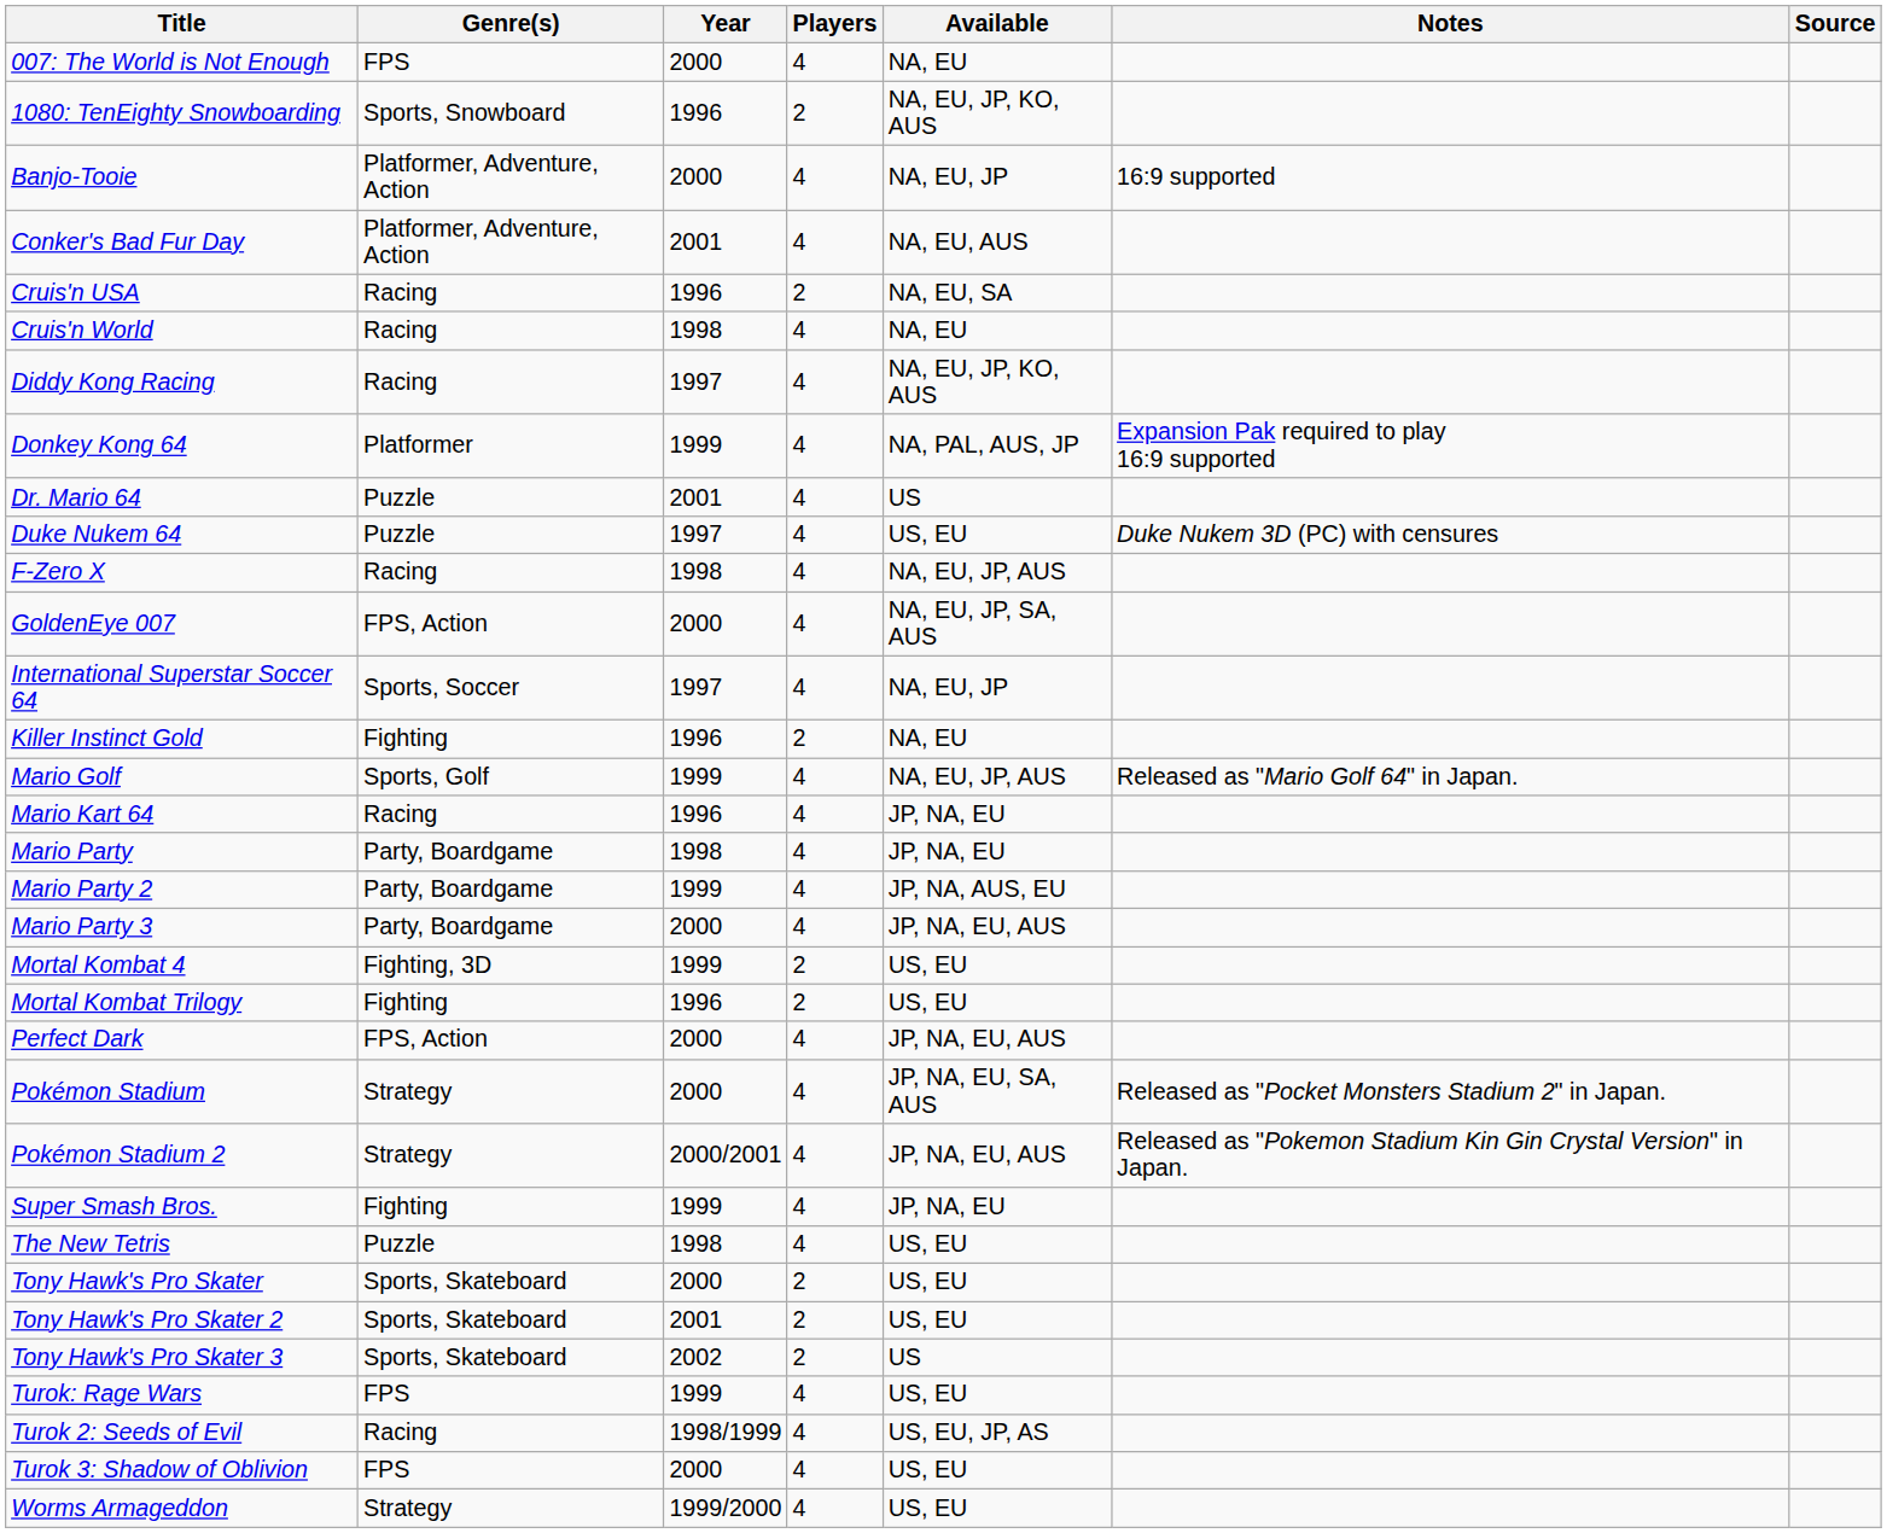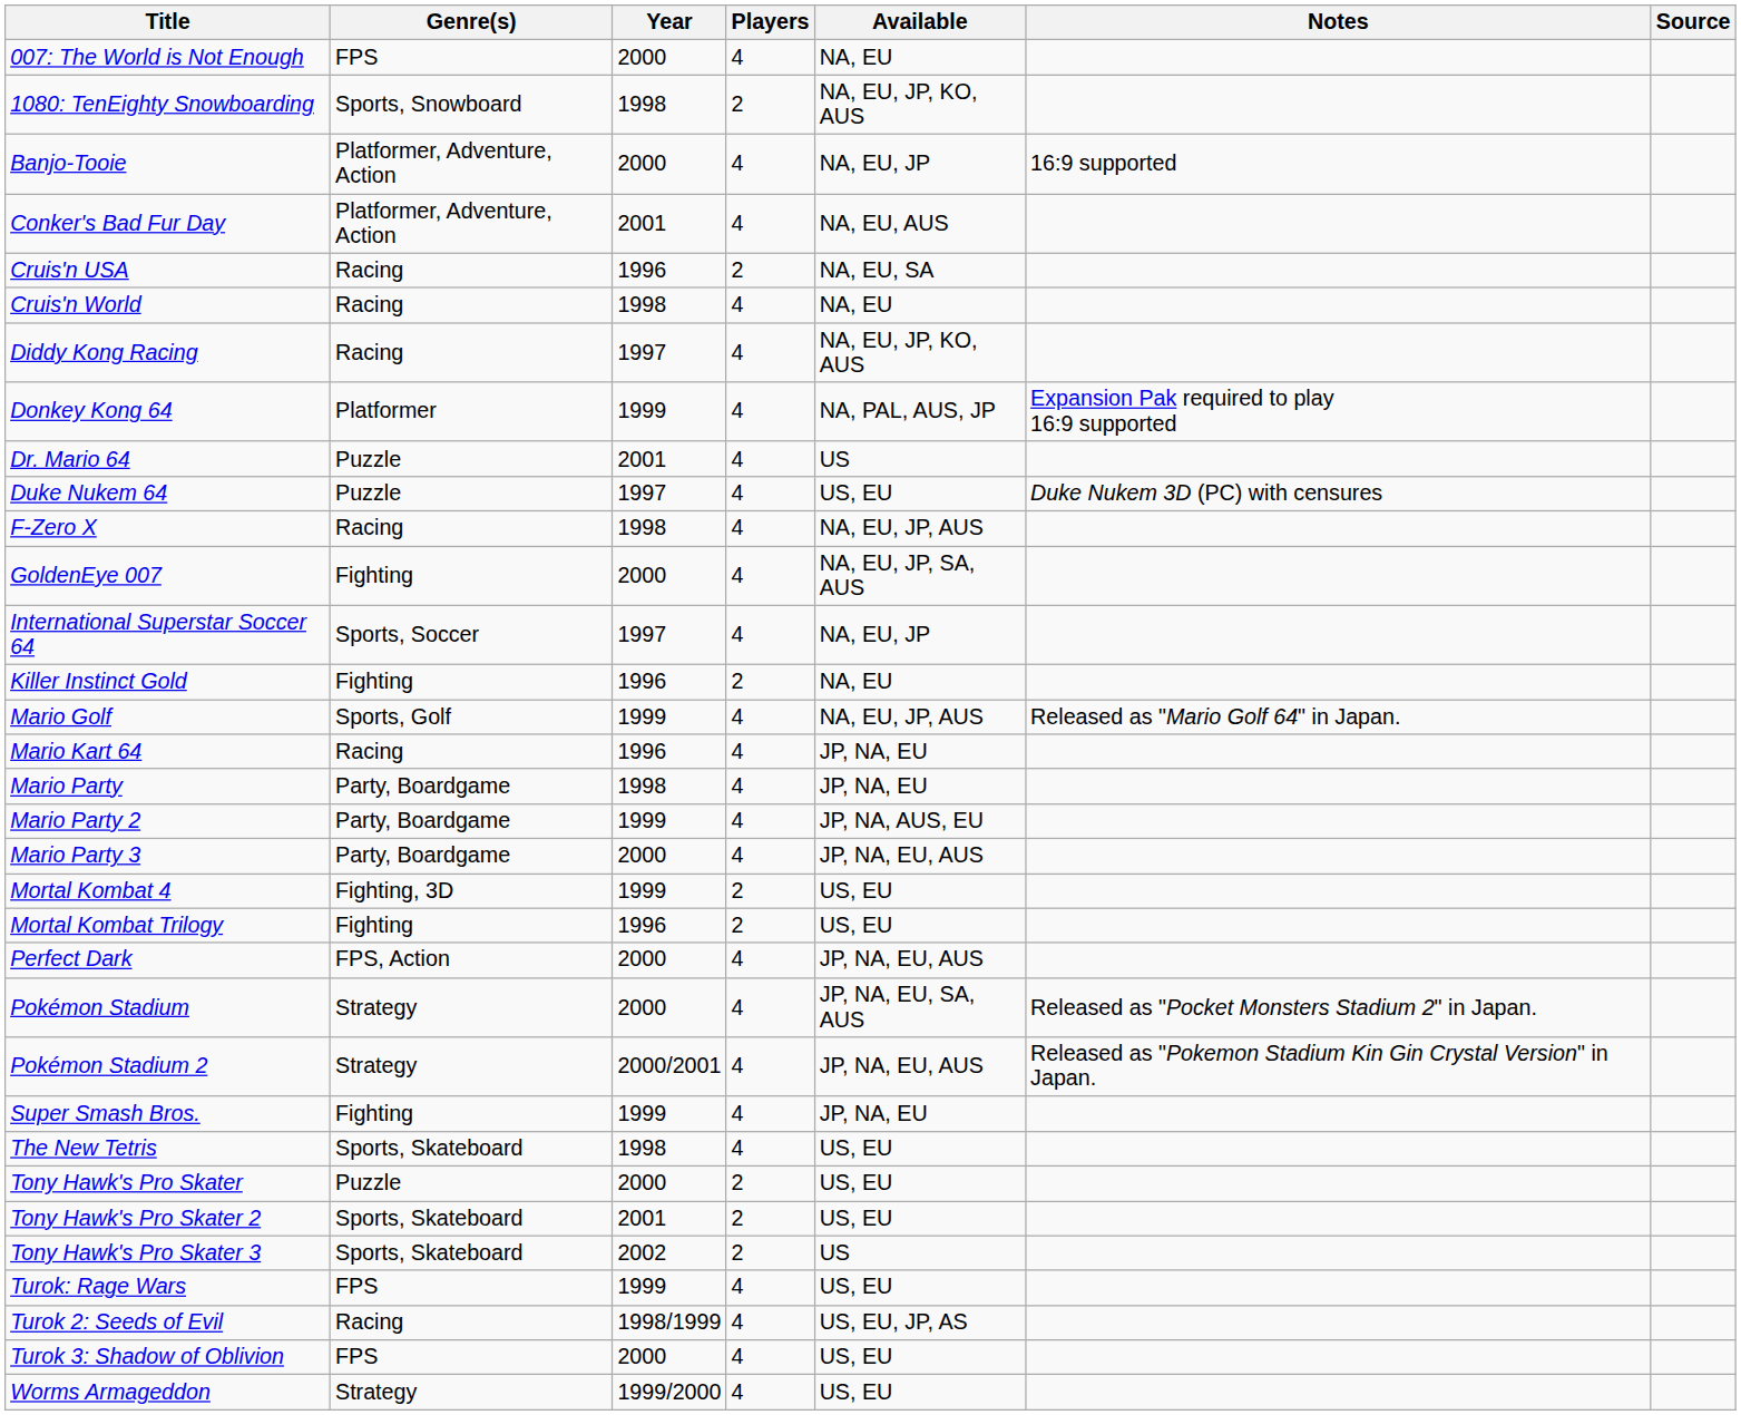 <table class="wikitable sortable" style="width:100%;">
 <tr>
 <th>Title</th>
 <th>Genre(s)</th>
 <th>Year</th>
 <th>Players</th>
 <th>Available</th>
 <th>Notes</th>
 <th>Source</th>
 </tr>
 <tr>
 <td><em><a href='#'>007: The World is Not Enough</a></em></td>
 <td>FPS</td>
 <td>2000</td>
 <td>4</td>
 <td>NA, EU</td>
 <td></td>
 <td></td>
 </tr>
 <tr>
 <td><em><a href='#'>1080: TenEighty Snowboarding</a></em></td>
 <td>Sports, Snowboard</td>
-<td>1996</td>
+<td>1998</td>
 <td>2</td>
 <td>NA, EU, JP, KO, AUS</td>
 <td></td>
 <td></td>
 </tr>
 <tr>
 <td><em><a href='#'>Banjo-Tooie</a></em></td>
 <td>Platformer, Adventure, Action</td>
 <td>2000</td>
 <td>4</td>
 <td>NA, EU, JP</td>
 <td>16:9 supported</td>
 <td></td>
 </tr>
 <tr>
 <td><em><a href='#'>Conker's Bad Fur Day</a></em></td>
 <td>Platformer, Adventure, Action</td>
 <td>2001</td>
 <td>4</td>
 <td>NA, EU, AUS</td>
 <td></td>
 <td></td>
 </tr>
 <tr>
 <td><em><a href='#'>Cruis'n USA</a></em></td>
 <td>Racing</td>
 <td>1996</td>
 <td>2</td>
 <td>NA, EU, SA</td>
 <td></td>
 <td></td>
 </tr>
 <tr>
 <td><em><a href='#'>Cruis'n World</a></em></td>
 <td>Racing</td>
 <td>1998</td>
 <td>4</td>
 <td>NA, EU</td>
 <td></td>
 <td></td>
 </tr>
 <tr>
 <td><em><a href='#'>Diddy Kong Racing</a></em></td>
 <td>Racing</td>
 <td>1997</td>
 <td>4</td>
 <td>NA, EU, JP, KO, AUS</td>
 <td></td>
 <td></td>
 </tr>
 <tr>
 <td><em><a href='#'>Donkey Kong 64</a></em></td>
 <td>Platformer</td>
 <td>1999</td>
 <td>4</td>
 <td>NA, PAL, AUS, JP</td>
 <td><a href='#'>Expansion Pak</a> required to play<br>16:9 supported</td>
 <td></td>
 </tr>
 <tr>
 <td><em><a href='#'>Dr. Mario 64</a></em></td>
 <td>Puzzle</td>
 <td>2001</td>
 <td>4</td>
 <td>US</td>
 <td></td>
 <td></td>
 </tr>
 <tr>
 <td><em><a href='#'>Duke Nukem 64</a></em></td>
 <td>Puzzle</td>
 <td>1997</td>
 <td>4</td>
 <td>US, EU</td>
 <td><em>Duke Nukem 3D</em> (PC) with censures</td>
 <td></td>
 </tr>
 <tr>
 <td><em><a href='#'>F-Zero X</a></em></td>
 <td>Racing</td>
 <td>1998</td>
 <td>4</td>
 <td>NA, EU, JP, AUS</td>
 <td></td>
 <td></td>
 </tr>
 <tr>
 <td><em><a href='#'>GoldenEye 007</a></em></td>
-<td>FPS, Action</td>
+<td>Fighting</td>
 <td>2000</td>
 <td>4</td>
 <td>NA, EU, JP, SA, AUS</td>
 <td></td>
 <td></td>
 </tr>
 <tr>
 <td><em><a href='#'>International Superstar Soccer 64</a></em></td>
 <td>Sports, Soccer</td>
 <td>1997</td>
 <td>4</td>
 <td>NA, EU, JP</td>
 <td></td>
 <td></td>
 </tr>
 <tr>
 <td><em><a href='#'>Killer Instinct Gold</a></em></td>
 <td>Fighting</td>
 <td>1996</td>
 <td>2</td>
 <td>NA, EU</td>
 <td></td>
 <td></td>
 </tr>
 <tr>
 <td><em><a href='#'>Mario Golf</a></em></td>
 <td>Sports, Golf</td>
 <td>1999</td>
 <td>4</td>
 <td>NA, EU, JP, AUS</td>
 <td>Released as "<em>Mario Golf 64</em>" in Japan.</td>
 <td></td>
 </tr>
 <tr>
 <td><em><a href='#'>Mario Kart 64</a></em></td>
 <td>Racing</td>
 <td>1996</td>
 <td>4</td>
 <td>JP, NA, EU</td>
 <td></td>
 <td></td>
 </tr>
 <tr>
 <td><em><a href='#'>Mario Party</a></em></td>
 <td>Party, Boardgame</td>
 <td>1998</td>
 <td>4</td>
 <td>JP, NA, EU</td>
 <td></td>
 <td></td>
 </tr>
 <tr>
 <td><em><a href='#'>Mario Party 2</a></em></td>
 <td>Party, Boardgame</td>
 <td>1999</td>
 <td>4</td>
 <td>JP, NA, AUS, EU</td>
 <td></td>
 <td></td>
 </tr>
 <tr>
 <td><em><a href='#'>Mario Party 3</a></em></td>
 <td>Party, Boardgame</td>
 <td>2000</td>
 <td>4</td>
 <td>JP, NA, EU, AUS</td>
 <td></td>
 <td></td>
 </tr>
 <tr>
 <td><em><a href='#'>Mortal Kombat 4</a></em></td>
 <td>Fighting, 3D</td>
 <td>1999</td>
 <td>2</td>
 <td>US, EU</td>
 <td></td>
 <td></td>
 </tr>
 <tr>
 <td><em><a href='#'>Mortal Kombat Trilogy</a></em></td>
 <td>Fighting</td>
 <td>1996</td>
 <td>2</td>
 <td>US, EU</td>
 <td></td>
 <td></td>
 </tr>
 <tr>
 <td><em><a href='#'>Perfect Dark</a></em></td>
 <td>FPS, Action</td>
 <td>2000</td>
 <td>4</td>
 <td>JP, NA, EU, AUS</td>
 <td></td>
 <td></td>
 </tr>
 <tr>
 <td><em><a href='#'>Pokémon Stadium</a></em></td>
 <td>Strategy</td>
 <td>2000</td>
 <td>4</td>
 <td>JP, NA, EU, SA, AUS</td>
 <td>Released as "<em>Pocket Monsters Stadium 2</em>" in Japan.</td>
 <td></td>
 </tr>
 <tr>
 <td><em><a href='#'>Pokémon Stadium 2</a></em></td>
 <td>Strategy</td>
 <td>2000/2001</td>
 <td>4</td>
 <td>JP, NA, EU, AUS</td>
 <td>Released as "<em>Pokemon Stadium Kin Gin Crystal Version</em>" in Japan.</td>
 <td></td>
 </tr>
 <tr>
 <td><em><a href='#'>Super Smash Bros.</a></em></td>
 <td>Fighting</td>
 <td>1999</td>
 <td>4</td>
 <td>JP, NA, EU</td>
 <td></td>
 <td></td>
 </tr>
 <tr>
 <td><em><a href='#'>The New Tetris</a></em></td>
-<td>Puzzle</td>
+<td>Sports, Skateboard</td>
 <td>1998</td>
 <td>4</td>
 <td>US, EU</td>
 <td></td>
 <td></td>
 </tr>
 <tr>
 <td><em><a href='#'>Tony Hawk's Pro Skater</a></em></td>
-<td>Sports, Skateboard</td>
+<td>Puzzle</td>
 <td>2000</td>
 <td>2</td>
 <td>US, EU</td>
 <td></td>
 <td></td>
 </tr>
 <tr>
 <td><em><a href='#'>Tony Hawk's Pro Skater 2</a></em></td>
 <td>Sports, Skateboard</td>
 <td>2001</td>
 <td>2</td>
 <td>US, EU</td>
 <td></td>
 <td></td>
 </tr>
 <tr>
 <td><em><a href='#'>Tony Hawk's Pro Skater 3</a></em></td>
 <td>Sports, Skateboard</td>
 <td>2002</td>
 <td>2</td>
 <td>US</td>
 <td></td>
 <td></td>
 </tr>
 <tr>
 <td><em><a href='#'>Turok: Rage Wars</a></em></td>
 <td>FPS</td>
 <td>1999</td>
 <td>4</td>
 <td>US, EU</td>
 <td></td>
 <td></td>
 </tr>
 <tr>
 <td><em><a href='#'>Turok 2: Seeds of Evil</a></em></td>
 <td>Racing</td>
 <td>1998/1999</td>
 <td>4</td>
 <td>US, EU, JP, AS</td>
 <td></td>
 <td></td>
 </tr>
 <tr>
 <td><em><a href='#'>Turok 3: Shadow of Oblivion</a></em></td>
 <td>FPS</td>
 <td>2000</td>
 <td>4</td>
 <td>US, EU</td>
 <td></td>
 <td></td>
 </tr>
 <tr>
 <td><em><a href='#'>Worms Armageddon</a></em></td>
 <td>Strategy</td>
 <td>1999/2000</td>
 <td>4</td>
 <td>US, EU</td>
 <td></td>
 <td></td>
 </tr>
 </table>
